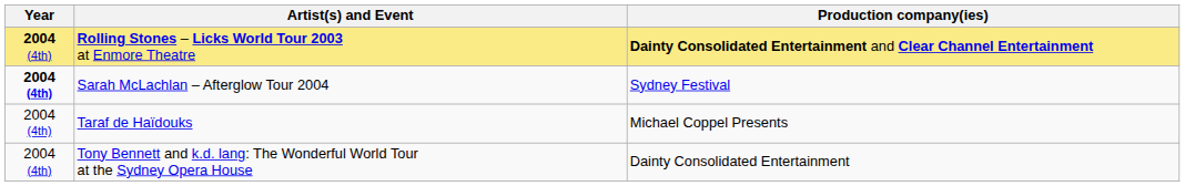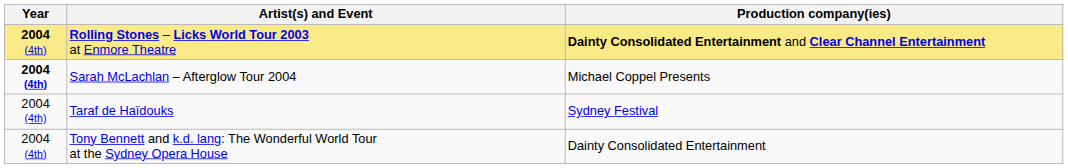 <table class="sortable wikitable">
 <tr>
 <th width="5%">Year</th>
 <th width="40%">Artist(s) and Event</th>
 <th width="40%">Production company(ies)</th>
 </tr>
 <tr style="background:#FAEB86">
 <td align="center"><strong>2004</strong><br><small><a href='#'>(4th)</a></small></td>
 <td><strong><a href='#'>Rolling Stones</a></strong> – <strong><a href='#'>Licks World Tour 2003</a></strong> <br>at <a href='#'>Enmore Theatre</a></td>
 <td><strong>Dainty Consolidated Entertainment</strong> and <strong><a href='#'>Clear Channel Entertainment</a></strong></td>
 </tr>
 <tr>
 <td align="center"><strong>2004<br><small><a href='#'>(4th)</a></small></strong></td>
 <td><a href='#'>Sarah McLachlan</a> – Afterglow Tour 2004</td>
-<td><a href='#'>Sydney Festival</a></td>
+<td>Michael Coppel Presents</td>
 </tr>
 <tr>
 <td align="center">2004<br><small><a href='#'>(4th)</a></small></td>
 <td><a href='#'>Taraf de Haïdouks</a></td>
-<td>Michael Coppel Presents</td>
+<td><a href='#'>Sydney Festival</a></td>
 </tr>
 <tr>
 <td align="center">2004<br><small><a href='#'>(4th)</a></small></td>
 <td><a href='#'>Tony Bennett</a> and <a href='#'>k.d. lang</a>: The Wonderful World Tour <br>at the <a href='#'>Sydney Opera House</a></td>
 <td>Dainty Consolidated Entertainment</td>
 </tr>
 </table>
